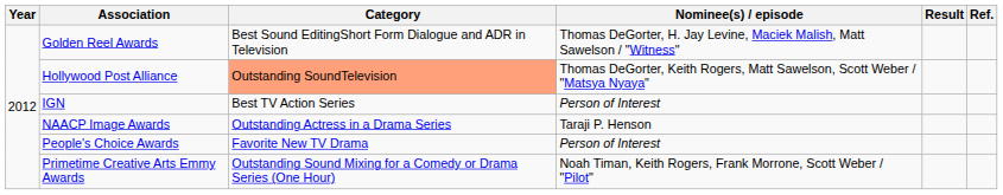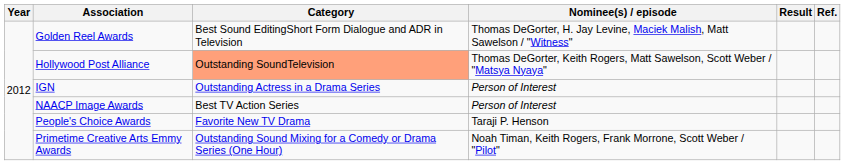 <table class="wikitable">
 <tr>
 <th>Year</th>
 <th>Association</th>
 <th>Category</th>
 <th>Nominee(s) / episode</th>
 <th>Result</th>
 <th class="unsortable">Ref.</th>
 </tr>
 <tr>
 <td rowspan=6>2012</td>
 <td><a href='#'>Golden Reel Awards</a></td>
 <td>Best Sound EditingShort Form Dialogue and ADR in Television</td>
 <td>Thomas DeGorter, H. Jay Levine, <a href='#'>Maciek Malish</a>, Matt Sawelson / "<a href='#'>Witness</a>"</td>
 <td></td>
 <td></td>
 </tr>
 <tr>
 <td><a href='#'>Hollywood Post Alliance</a></td>
 <td style="background: lightsalmon;">Outstanding SoundTelevision</td>
 <td>Thomas DeGorter, Keith Rogers, Matt Sawelson, Scott Weber / "<a href='#'>Matsya Nyaya</a>"</td>
 <td></td>
 <td></td>
 </tr>
 <tr>
 <td><a href='#'>IGN</a></td>
+<td><a href='#'>Outstanding Actress in a Drama Series</a></td>
+<td><em>Person of Interest</em></td>
+<td></td>
+<td></td>
+</tr>
+<tr>
+<td><a href='#'>NAACP Image Awards</a></td>
 <td>Best TV Action Series</td>
 <td><em>Person of Interest</em></td>
 <td></td>
 <td></td>
 </tr>
 <tr>
-<td><a href='#'>NAACP Image Awards</a></td>
-<td><a href='#'>Outstanding Actress in a Drama Series</a></td>
-<td>Taraji P. Henson</td>
-<td></td>
-<td></td>
-</tr>
-<tr>
 <td><a href='#'>People's Choice Awards</a></td>
 <td><a href='#'>Favorite New TV Drama</a></td>
-<td><em>Person of Interest</em></td>
+<td>Taraji P. Henson</td>
 <td></td>
 <td></td>
 </tr>
 <tr>
 <td><a href='#'>Primetime Creative Arts Emmy Awards</a></td>
 <td><a href='#'>Outstanding Sound Mixing for a Comedy or Drama Series (One Hour)</a></td>
 <td>Noah Timan, Keith Rogers, Frank Morrone, Scott Weber / "<a href='#'>Pilot</a>"</td>
 <td></td>
 <td></td>
 </tr>
 </table>
